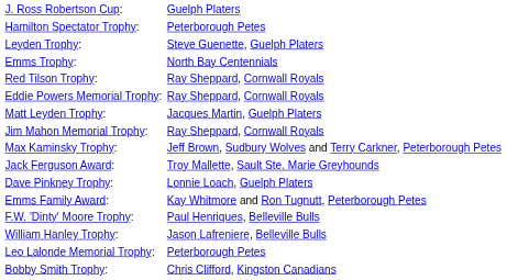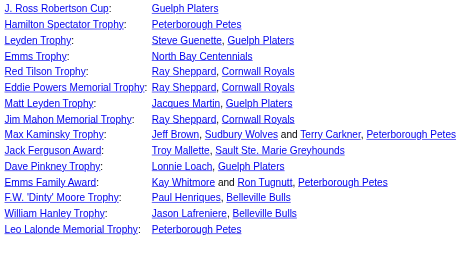 <table cellpadding="3" cellspacing="1">
 <tr>
 <td><a href='#'>J. Ross Robertson Cup</a>:</td>
 <td><a href='#'>Guelph Platers</a></td>
 </tr>
 <tr>
 <td><a href='#'>Hamilton Spectator Trophy</a>:</td>
 <td><a href='#'>Peterborough Petes</a></td>
 </tr>
 <tr>
 <td><a href='#'>Leyden Trophy</a>:</td>
 <td><a href='#'>Steve Guenette</a>, <a href='#'>Guelph Platers</a></td>
 </tr>
 <tr>
 <td><a href='#'>Emms Trophy</a>:</td>
 <td><a href='#'>North Bay Centennials</a></td>
 </tr>
 <tr>
 <td><a href='#'>Red Tilson Trophy</a>:</td>
 <td><a href='#'>Ray Sheppard</a>, <a href='#'>Cornwall Royals</a></td>
 </tr>
 <tr>
 <td><a href='#'>Eddie Powers Memorial Trophy</a>:</td>
 <td><a href='#'>Ray Sheppard</a>, <a href='#'>Cornwall Royals</a></td>
 </tr>
 <tr>
 <td><a href='#'>Matt Leyden Trophy</a>:</td>
 <td><a href='#'>Jacques Martin</a>, <a href='#'>Guelph Platers</a></td>
 </tr>
 <tr>
 <td><a href='#'>Jim Mahon Memorial Trophy</a>:</td>
 <td><a href='#'>Ray Sheppard</a>, <a href='#'>Cornwall Royals</a></td>
 </tr>
 <tr>
 <td><a href='#'>Max Kaminsky Trophy</a>:</td>
 <td><a href='#'>Jeff Brown</a>, <a href='#'>Sudbury Wolves</a> and <a href='#'>Terry Carkner</a>, <a href='#'>Peterborough Petes</a></td>
 </tr>
 <tr>
 <td><a href='#'>Jack Ferguson Award</a>:</td>
 <td><a href='#'>Troy Mallette</a>, <a href='#'>Sault Ste. Marie Greyhounds</a></td>
 </tr>
 <tr>
 <td><a href='#'>Dave Pinkney Trophy</a>:</td>
 <td><a href='#'>Lonnie Loach</a>, <a href='#'>Guelph Platers</a></td>
 </tr>
 <tr>
 <td><a href='#'>Emms Family Award</a>:</td>
 <td><a href='#'>Kay Whitmore</a> and <a href='#'>Ron Tugnutt</a>, <a href='#'>Peterborough Petes</a></td>
 </tr>
 <tr>
 <td><a href='#'>F.W. 'Dinty' Moore Trophy</a>:</td>
 <td><a href='#'>Paul Henriques</a>, <a href='#'>Belleville Bulls</a></td>
 </tr>
 <tr>
 <td><a href='#'>William Hanley Trophy</a>:</td>
 <td><a href='#'>Jason Lafreniere</a>, <a href='#'>Belleville Bulls</a></td>
 </tr>
 <tr>
 <td><a href='#'>Leo Lalonde Memorial Trophy</a>:</td>
 <td><a href='#'>Peterborough Petes</a></td>
 </tr>
-<tr>
-<td><a href='#'>Bobby Smith Trophy</a>:</td>
-<td><a href='#'>Chris Clifford</a>, <a href='#'>Kingston Canadians</a></td>
-</tr>
 </table>
